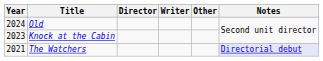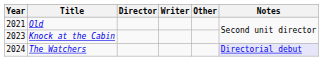 <table class="wikitable">
 <tr style="background:#ccc; text-align:center;">
 <th>Year</th>
 <th>Title</th>
 <th>Director</th>
 <th>Writer</th>
 <th>Other</th>
 <th>Notes</th>
 </tr>
 <tr>
-<td>2024</td>
+<td>2021</td>
 <td><a href='#'><em>Old</em></a></td>
 <td></td>
 <td></td>
 <td></td>
 <td rowspan="2">Second unit director</td>
 </tr>
 <tr>
 <td>2023</td>
 <td><em><a href='#'>Knock at the Cabin</a></em></td>
 <td></td>
 <td></td>
 <td></td>
 </tr>
 <tr>
-<td>2021</td>
+<td>2024</td>
 <td><a href='#'><em>The Watchers</em></a></td>
 <td></td>
 <td></td>
 <td></td>
 <td style="background: lavender;"><a href='#'>Directorial debut</a></td>
 </tr>
 </table>
